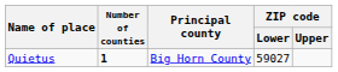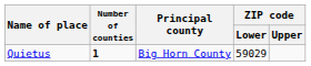 <table class=wikitable>
 <tr>
 <th rowspan=2>Name of place</th>
 <th rowspan=2><small>Number <br>of<br>counties</small></th>
 <th rowspan=2>Principal <br> county</th>
 <th colspan=2>ZIP code</th>
 </tr>
 <tr>
 <th>Lower</th>
 <th>Upper</th>
 </tr>
 <tr>
 <td><a href='#'>Quietus</a></td>
 <td><strong>1</strong></td>
 <td><a href='#'>Big Horn County</a></td>
-<td>59027</td>
+<td>59029</td>
 <td></td>
 </tr>
 </table>
